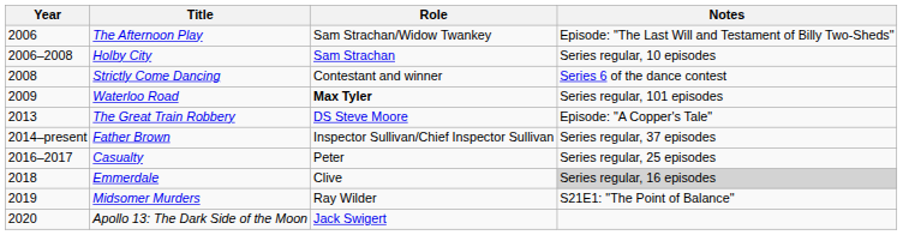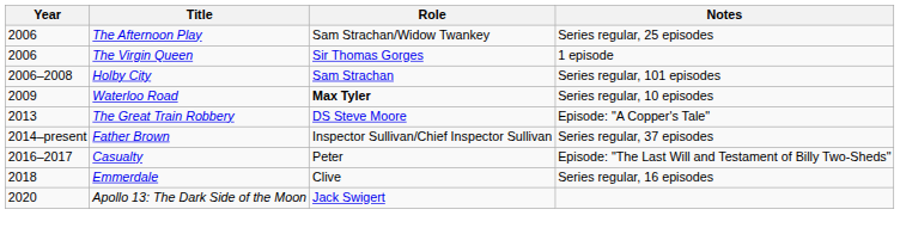 <table class="wikitable sortable">
 <tr>
 <th>Year</th>
 <th>Title</th>
 <th>Role</th>
 <th class="unsortable">Notes</th>
 </tr>
 <tr>
 <td>2006</td>
 <td><em><a href='#'>The Afternoon Play</a></em></td>
 <td>Sam Strachan/Widow Twankey</td>
-<td>Episode: "The Last Will and Testament of Billy Two-Sheds"</td>
+<td>Series regular, 25 episodes</td>
+</tr>
+<tr>
+<td>2006</td>
+<td><em><a href='#'>The Virgin Queen</a></em></td>
+<td><a href='#'>Sir Thomas Gorges</a></td>
+<td>1 episode</td>
 </tr>
 <tr>
 <td>2006–2008</td>
 <td><em><a href='#'>Holby City</a></em></td>
 <td><a href='#'>Sam Strachan</a></td>
-<td>Series regular, 10 episodes</td>
-</tr>
-<tr>
-<td>2008</td>
-<td><em><a href='#'>Strictly Come Dancing</a></em></td>
-<td>Contestant and winner</td>
-<td><a href='#'>Series 6</a> of the dance contest</td>
+<td>Series regular, 101 episodes</td>
 </tr>
 <tr>
 <td>2009</td>
 <td><em><a href='#'>Waterloo Road</a></em></td>
 <td><strong>Max Tyler</strong></td>
-<td>Series regular, 101 episodes</td>
+<td>Series regular, 10 episodes</td>
 </tr>
 <tr>
 <td>2013</td>
 <td><em><a href='#'>The Great Train Robbery</a></em></td>
 <td><a href='#'>DS Steve Moore</a></td>
 <td>Episode: "A Copper's Tale"</td>
 </tr>
 <tr>
 <td>2014–present</td>
 <td><em><a href='#'>Father Brown</a></em></td>
 <td>Inspector Sullivan/Chief Inspector Sullivan</td>
 <td>Series regular, 37 episodes</td>
 </tr>
 <tr>
 <td>2016–2017</td>
 <td><em><a href='#'>Casualty</a></em></td>
 <td>Peter</td>
-<td>Series regular, 25 episodes</td>
+<td>Episode: "The Last Will and Testament of Billy Two-Sheds"</td>
 </tr>
 <tr>
 <td>2018</td>
 <td><em><a href='#'>Emmerdale</a></em></td>
 <td>Clive</td>
-<td style="background: lightgrey;">Series regular, 16 episodes</td>
-</tr>
-<tr>
-<td>2019</td>
-<td><em><a href='#'>Midsomer Murders</a></em></td>
-<td>Ray Wilder</td>
-<td>S21E1: "The Point of Balance"</td>
+<td>Series regular, 16 episodes</td>
 </tr>
 <tr>
 <td>2020</td>
 <td><em>Apollo 13: The Dark Side of the Moon</em></td>
 <td><a href='#'>Jack Swigert</a></td>
 <td></td>
 </tr>
 </table>
